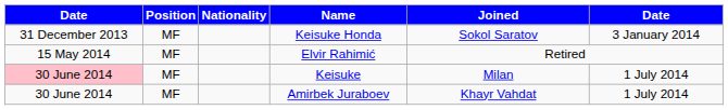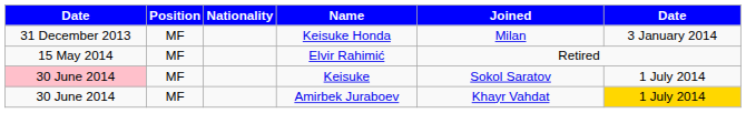 <table class="wikitable"  style="text-align:center; font-size:90%; ">
 <tr>
 <th style="background:#00f; color:white; width:150px;">Date</th>
 <th style="background:#00f; color:white; width:55px;">Position</th>
 <th style="background:#00f; color:white; width:55px;">Nationality</th>
 <th style="background:#00f; color:white; width:150px;">Name</th>
 <th style="background:#00f; color:white; width:200px;">Joined</th>
 <th style="background:#00f; color:white; width:145px;">Date</th>
 </tr>
 <tr>
 <td>31 December 2013</td>
 <td>MF</td>
 <td></td>
 <td><a href='#'>Keisuke Honda</a></td>
-<td><a href='#'>Sokol Saratov</a></td>
+<td><a href='#'>Milan</a></td>
 <td>3 January 2014</td>
 </tr>
 <tr>
 <td>15 May 2014</td>
 <td>MF</td>
 <td></td>
 <td><a href='#'>Elvir Rahimić</a></td>
 <td colspan=2>Retired</td>
 </tr>
 <tr>
 <td style="background: pink;">30 June 2014</td>
 <td>MF</td>
 <td></td>
 <td><a href='#'>Keisuke </a></td>
-<td><a href='#'>Milan</a></td>
+<td><a href='#'>Sokol Saratov</a></td>
 <td>1 July 2014</td>
 </tr>
 <tr>
 <td>30 June 2014</td>
 <td>MF</td>
 <td></td>
 <td><a href='#'>Amirbek Juraboev</a></td>
 <td><a href='#'>Khayr Vahdat</a></td>
-<td>1 July 2014</td>
+<td style="background: gold;">1 July 2014</td>
 </tr>
 </table>
